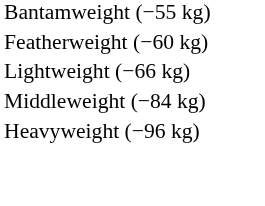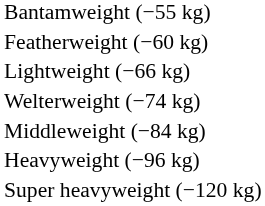 <table>
 <tr valign="top">
 <td>Bantamweight (−55 kg)<br></td>
 <td></td>
 <td></td>
 <td></td>
 </tr>
 <tr valign="top">
 <td>Featherweight (−60 kg)<br></td>
 <td></td>
 <td></td>
 <td></td>
 </tr>
 <tr valign="top">
 <td>Lightweight (−66 kg)<br></td>
 <td></td>
 <td></td>
 <td></td>
 </tr>
 <tr valign="top">
+<td>Welterweight (−74 kg)<br></td>
+<td></td>
+<td></td>
+<td></td>
+</tr>
+<tr valign="top">
 <td>Middleweight (−84 kg)<br></td>
 <td></td>
 <td></td>
 <td></td>
 </tr>
 <tr valign="top">
 <td>Heavyweight (−96 kg)<br></td>
 <td></td>
 <td></td>
 <td></td>
 </tr>
+<tr valign="top">
+<td>Super heavyweight (−120 kg)<br></td>
+<td></td>
+<td></td>
+<td></td>
+</tr>
 </table>
